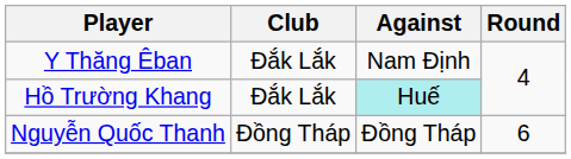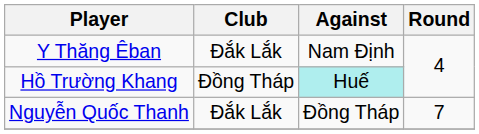 <table class="wikitable" style="text-align:center;">
 <tr>
 <th>Player</th>
 <th>Club</th>
 <th>Against</th>
 <th>Round</th>
 </tr>
 <tr>
 <td> <a href='#'>Y Thăng Êban</a></td>
 <td>Đắk Lắk</td>
 <td>Nam Định</td>
 <td rowspan=2>4</td>
 </tr>
 <tr>
 <td> <a href='#'>Hồ Trường Khang</a></td>
-<td>Đắk Lắk</td>
+<td>Đồng Tháp</td>
 <td style="background: paleturquoise;">Huế</td>
 </tr>
 <tr>
 <td> <a href='#'>Nguyễn Quốc Thanh</a></td>
+<td>Đắk Lắk</td>
 <td>Đồng Tháp</td>
-<td>Đồng Tháp</td>
-<td>6</td>
+<td>7</td>
 </tr>
 <tr>
 </tr>
 </table>
